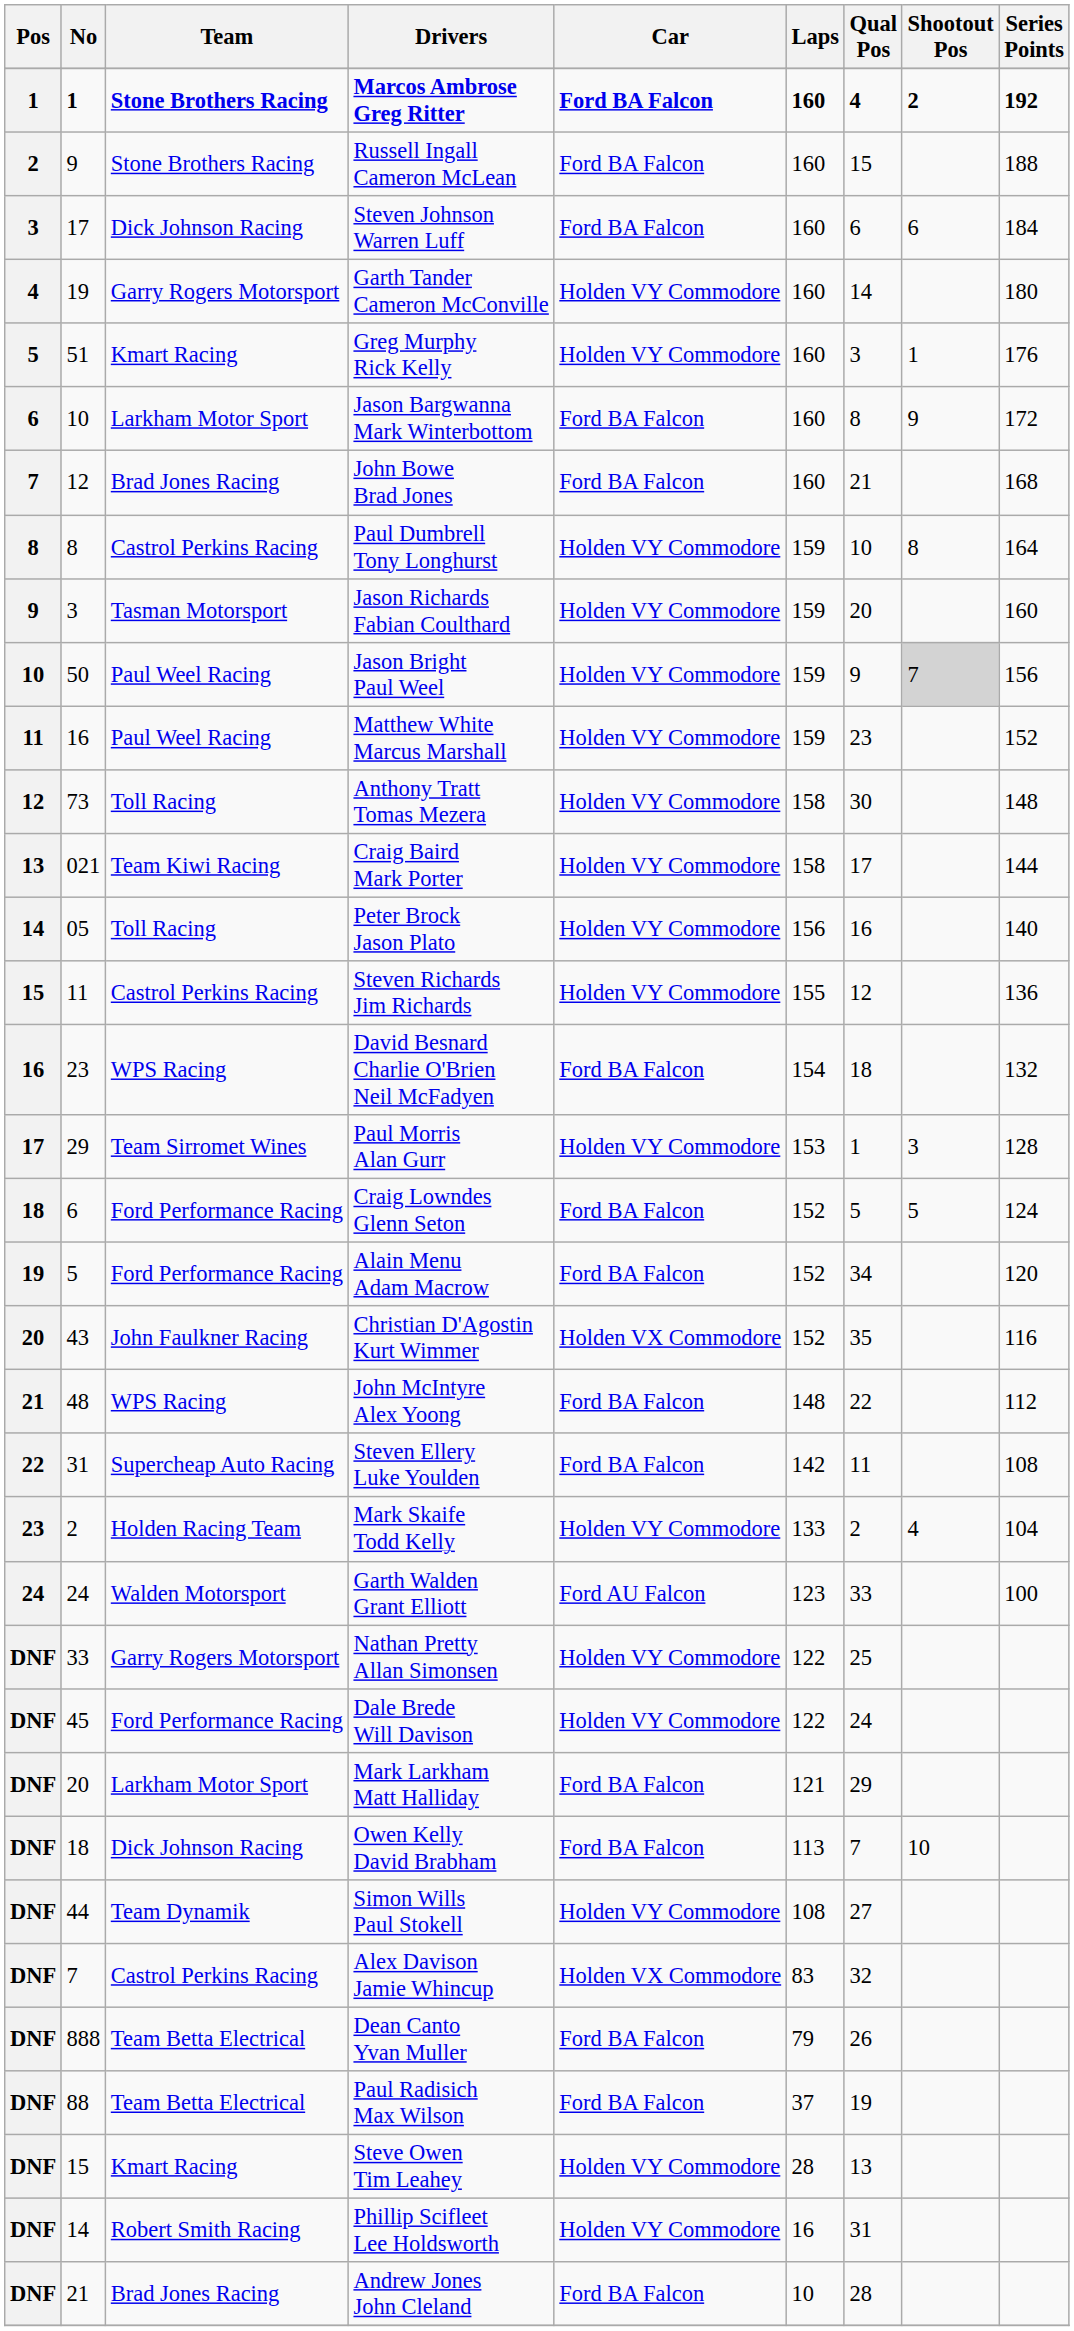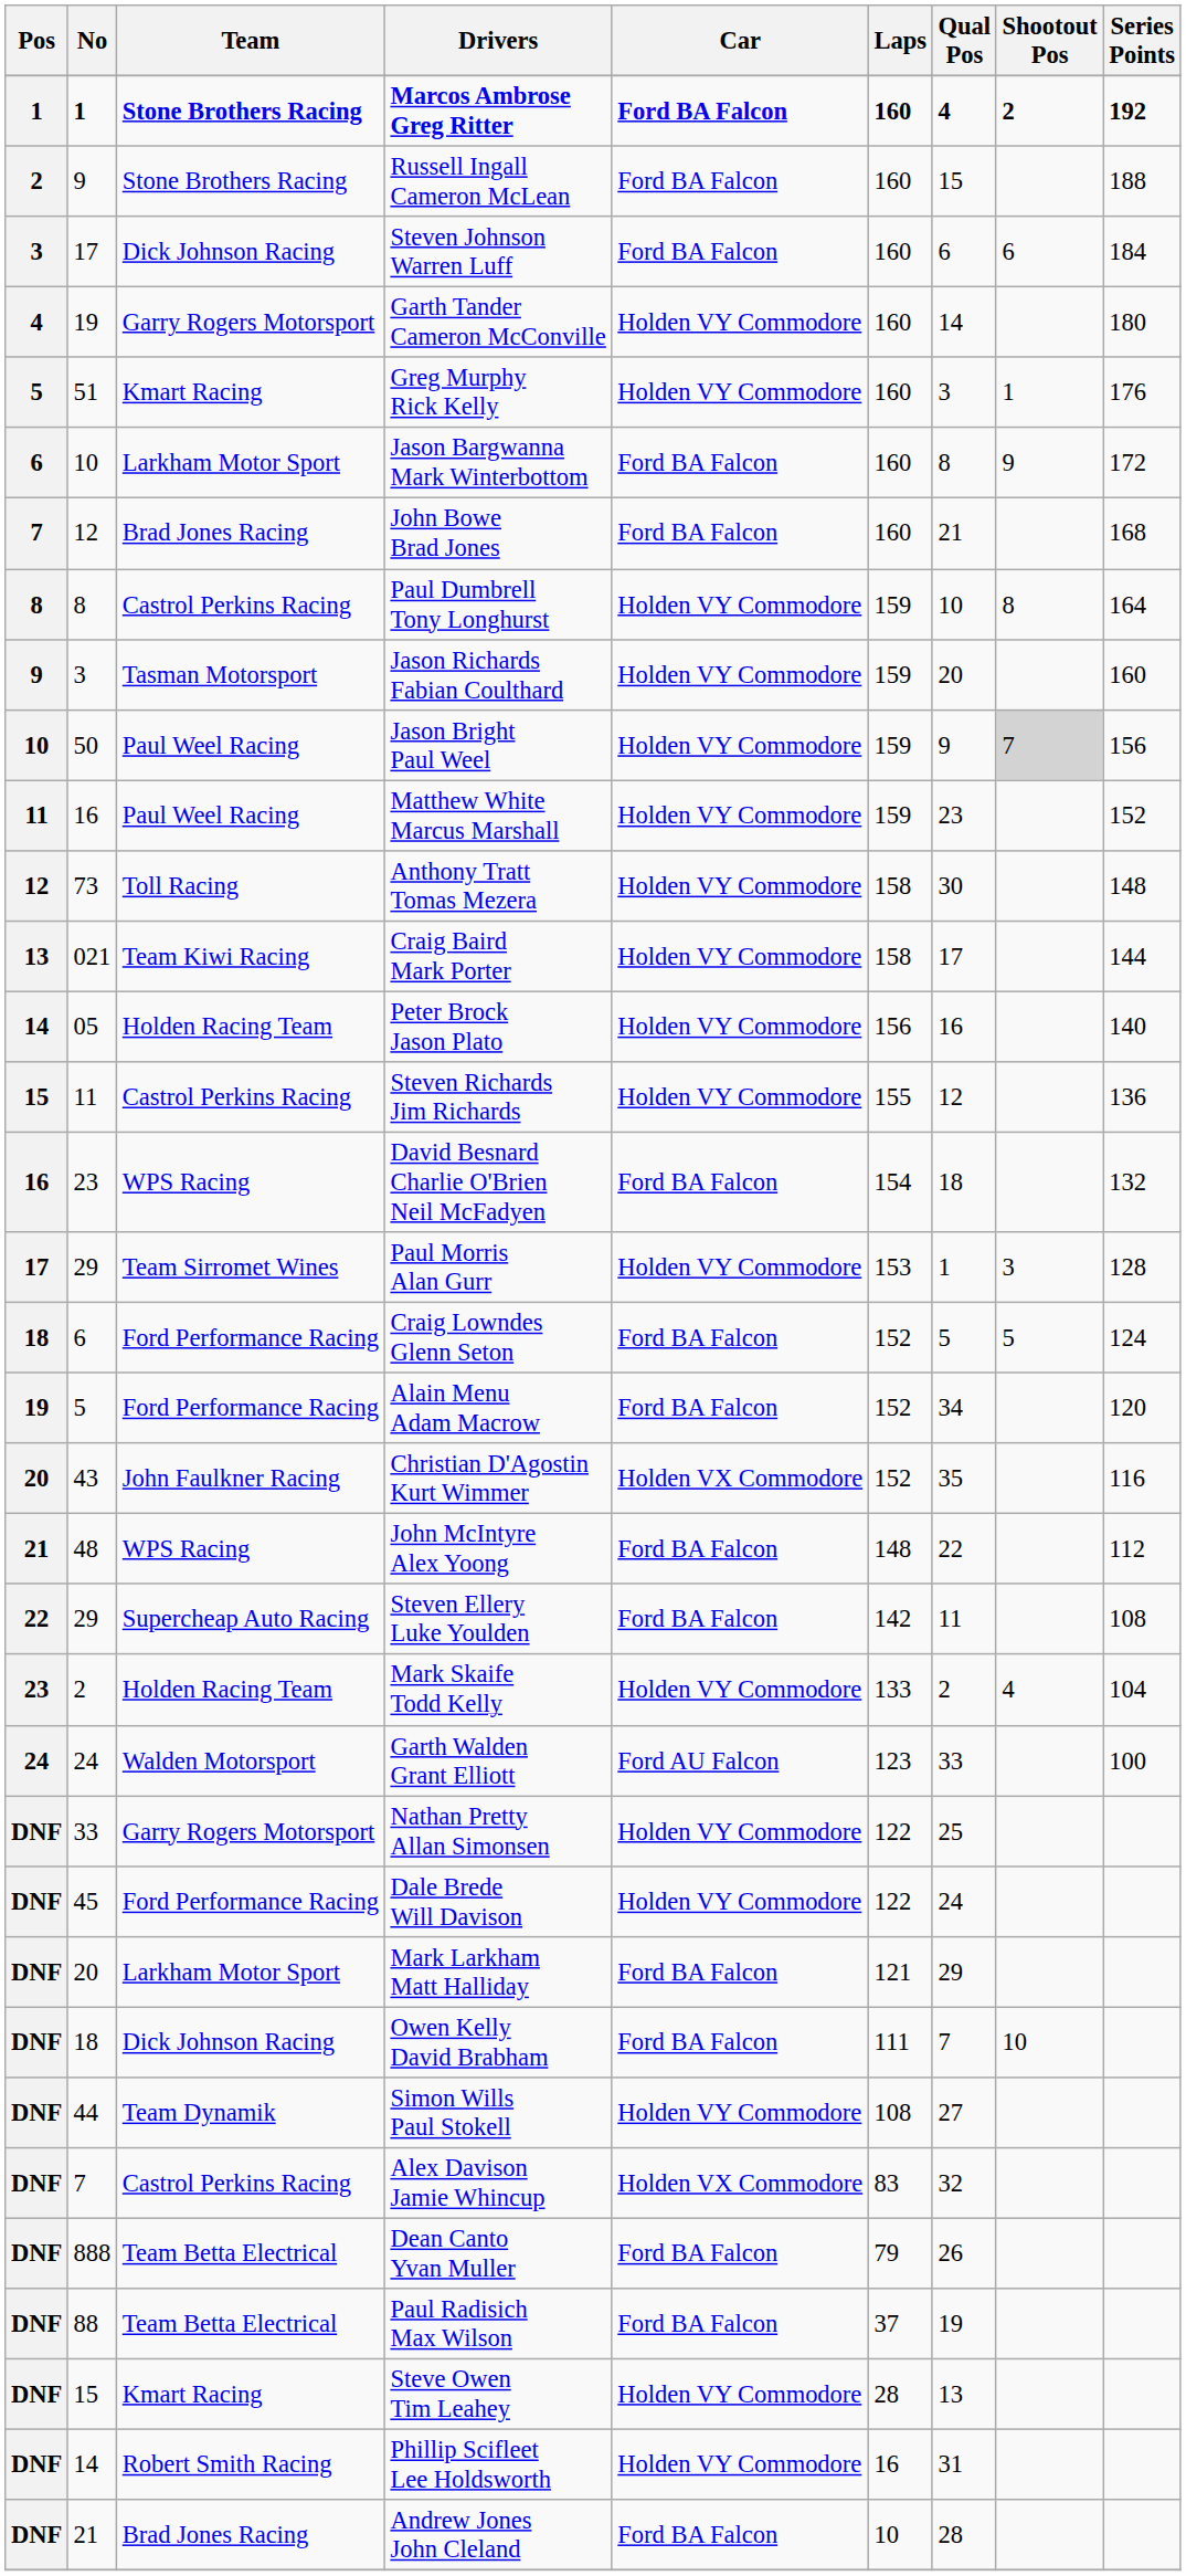 <table class="wikitable" style="font-size: 95%;">
 <tr>
 <th>Pos</th>
 <th>No</th>
 <th>Team</th>
 <th>Drivers</th>
 <th>Car</th>
 <th>Laps</th>
 <th>Qual<br>Pos</th>
 <th>Shootout<br>Pos</th>
 <th>Series<br>Points</th>
 </tr>
 <tr>
 </tr>
 <tr style="font-weight:bold">
 <th>1</th>
 <td>1</td>
 <td><a href='#'>Stone Brothers Racing</a></td>
 <td> <a href='#'>Marcos Ambrose</a><br> <a href='#'>Greg Ritter</a></td>
 <td><a href='#'>Ford BA Falcon</a></td>
 <td>160</td>
 <td>4</td>
 <td>2</td>
 <td>192</td>
 </tr>
 <tr>
 <th>2</th>
 <td>9</td>
 <td><a href='#'>Stone Brothers Racing</a></td>
 <td> <a href='#'>Russell Ingall</a><br> <a href='#'>Cameron McLean</a></td>
 <td><a href='#'>Ford BA Falcon</a></td>
 <td>160</td>
 <td>15</td>
 <td></td>
 <td>188</td>
 </tr>
 <tr>
 <th>3</th>
 <td>17</td>
 <td><a href='#'>Dick Johnson Racing</a></td>
 <td> <a href='#'>Steven Johnson</a><br> <a href='#'>Warren Luff</a></td>
 <td><a href='#'>Ford BA Falcon</a></td>
 <td>160</td>
 <td>6</td>
 <td>6</td>
 <td>184</td>
 </tr>
 <tr>
 <th>4</th>
 <td>19</td>
 <td><a href='#'>Garry Rogers Motorsport</a></td>
 <td> <a href='#'>Garth Tander</a><br> <a href='#'>Cameron McConville</a></td>
 <td><a href='#'>Holden VY Commodore</a></td>
 <td>160</td>
 <td>14</td>
 <td></td>
 <td>180</td>
 </tr>
 <tr>
 <th>5</th>
 <td>51</td>
 <td><a href='#'>Kmart Racing</a></td>
 <td> <a href='#'>Greg Murphy</a><br> <a href='#'>Rick Kelly</a></td>
 <td><a href='#'>Holden VY Commodore</a></td>
 <td>160</td>
 <td>3</td>
 <td>1</td>
 <td>176</td>
 </tr>
 <tr>
 <th>6</th>
 <td>10</td>
 <td><a href='#'>Larkham Motor Sport</a></td>
 <td> <a href='#'>Jason Bargwanna</a><br> <a href='#'>Mark Winterbottom</a></td>
 <td><a href='#'>Ford BA Falcon</a></td>
 <td>160</td>
 <td>8</td>
 <td>9</td>
 <td>172</td>
 </tr>
 <tr>
 <th>7</th>
 <td>12</td>
 <td><a href='#'>Brad Jones Racing</a></td>
 <td> <a href='#'>John Bowe</a><br> <a href='#'>Brad Jones</a></td>
 <td><a href='#'>Ford BA Falcon</a></td>
 <td>160</td>
 <td>21</td>
 <td></td>
 <td>168</td>
 </tr>
 <tr>
 <th>8</th>
 <td>8</td>
 <td><a href='#'>Castrol Perkins Racing</a></td>
 <td> <a href='#'>Paul Dumbrell</a><br> <a href='#'>Tony Longhurst</a></td>
 <td><a href='#'>Holden VY Commodore</a></td>
 <td>159</td>
 <td>10</td>
 <td>8</td>
 <td>164</td>
 </tr>
 <tr>
 <th>9</th>
 <td>3</td>
 <td><a href='#'>Tasman Motorsport</a></td>
 <td> <a href='#'>Jason Richards</a><br> <a href='#'>Fabian Coulthard</a></td>
 <td><a href='#'>Holden VY Commodore</a></td>
 <td>159</td>
 <td>20</td>
 <td></td>
 <td>160</td>
 </tr>
 <tr>
 <th>10</th>
 <td>50</td>
 <td><a href='#'>Paul Weel Racing</a></td>
 <td> <a href='#'>Jason Bright</a><br> <a href='#'>Paul Weel</a></td>
 <td><a href='#'>Holden VY Commodore</a></td>
 <td>159</td>
 <td>9</td>
 <td style="background: lightgrey;">7</td>
 <td>156</td>
 </tr>
 <tr>
 <th>11</th>
 <td>16</td>
 <td><a href='#'>Paul Weel Racing</a></td>
 <td> <a href='#'>Matthew White</a><br>  <a href='#'>Marcus Marshall</a></td>
 <td><a href='#'>Holden VY Commodore</a></td>
 <td>159</td>
 <td>23</td>
 <td></td>
 <td>152</td>
 </tr>
 <tr>
 <th>12</th>
 <td>73</td>
 <td><a href='#'>Toll Racing</a></td>
 <td> <a href='#'>Anthony Tratt</a><br> <a href='#'>Tomas Mezera</a></td>
 <td><a href='#'>Holden VY Commodore</a></td>
 <td>158</td>
 <td>30</td>
 <td></td>
 <td>148</td>
 </tr>
 <tr>
 <th>13</th>
 <td>021</td>
 <td><a href='#'>Team Kiwi Racing</a></td>
 <td> <a href='#'>Craig Baird</a><br> <a href='#'>Mark Porter</a></td>
 <td><a href='#'>Holden VY Commodore</a></td>
 <td>158</td>
 <td>17</td>
 <td></td>
 <td>144</td>
 </tr>
 <tr>
 <th>14</th>
 <td>05</td>
-<td><a href='#'>Toll Racing</a></td>
+<td><a href='#'>Holden Racing Team</a></td>
 <td> <a href='#'>Peter Brock</a><br> <a href='#'>Jason Plato</a></td>
 <td><a href='#'>Holden VY Commodore</a></td>
 <td>156</td>
 <td>16</td>
 <td></td>
 <td>140</td>
 </tr>
 <tr>
 <th>15</th>
 <td>11</td>
 <td><a href='#'>Castrol Perkins Racing</a></td>
 <td> <a href='#'>Steven Richards</a><br> <a href='#'>Jim Richards</a></td>
 <td><a href='#'>Holden VY Commodore</a></td>
 <td>155</td>
 <td>12</td>
 <td></td>
 <td>136</td>
 </tr>
 <tr>
 <th>16</th>
 <td>23</td>
 <td><a href='#'>WPS Racing</a></td>
 <td> <a href='#'>David Besnard</a><br> <a href='#'>Charlie O'Brien</a><br>  <a href='#'>Neil McFadyen</a></td>
 <td><a href='#'>Ford BA Falcon</a></td>
 <td>154</td>
 <td>18</td>
 <td></td>
 <td>132</td>
 </tr>
 <tr>
 <th>17</th>
 <td>29</td>
 <td><a href='#'>Team Sirromet Wines</a></td>
 <td> <a href='#'>Paul Morris</a><br> <a href='#'>Alan Gurr</a></td>
 <td><a href='#'>Holden VY Commodore</a></td>
 <td>153</td>
 <td>1</td>
 <td>3</td>
 <td>128</td>
 </tr>
 <tr>
 <th>18</th>
 <td>6</td>
 <td><a href='#'>Ford Performance Racing</a></td>
 <td> <a href='#'>Craig Lowndes</a><br> <a href='#'>Glenn Seton</a></td>
 <td><a href='#'>Ford BA Falcon</a></td>
 <td>152</td>
 <td>5</td>
 <td>5</td>
 <td>124</td>
 </tr>
 <tr>
 <th>19</th>
 <td>5</td>
 <td><a href='#'>Ford Performance Racing</a></td>
 <td> <a href='#'>Alain Menu</a><br> <a href='#'>Adam Macrow</a></td>
 <td><a href='#'>Ford BA Falcon</a></td>
 <td>152</td>
 <td>34</td>
 <td></td>
 <td>120</td>
 </tr>
 <tr>
 <th>20</th>
 <td>43</td>
 <td><a href='#'>John Faulkner Racing</a></td>
 <td> <a href='#'>Christian D'Agostin</a><br> <a href='#'>Kurt Wimmer</a></td>
 <td><a href='#'>Holden VX Commodore</a></td>
 <td>152</td>
 <td>35</td>
 <td></td>
 <td>116</td>
 </tr>
 <tr>
 <th>21</th>
 <td>48</td>
 <td><a href='#'>WPS Racing</a></td>
 <td> <a href='#'>John McIntyre</a><br> <a href='#'>Alex Yoong</a></td>
 <td><a href='#'>Ford BA Falcon</a></td>
 <td>148</td>
 <td>22</td>
 <td></td>
 <td>112</td>
 </tr>
 <tr>
 <th>22</th>
-<td>31</td>
+<td>29</td>
 <td><a href='#'>Supercheap Auto Racing</a></td>
 <td> <a href='#'>Steven Ellery</a><br> <a href='#'>Luke Youlden</a></td>
 <td><a href='#'>Ford BA Falcon</a></td>
 <td>142</td>
 <td>11</td>
 <td></td>
 <td>108</td>
 </tr>
 <tr>
 <th>23</th>
 <td>2</td>
 <td><a href='#'>Holden Racing Team</a></td>
 <td> <a href='#'>Mark Skaife</a><br> <a href='#'>Todd Kelly</a></td>
 <td><a href='#'>Holden VY Commodore</a></td>
 <td>133</td>
 <td>2</td>
 <td>4</td>
 <td>104</td>
 </tr>
 <tr>
 <th>24</th>
 <td>24</td>
 <td><a href='#'>Walden Motorsport</a></td>
 <td> <a href='#'>Garth Walden</a><br> <a href='#'>Grant Elliott</a></td>
 <td><a href='#'>Ford AU Falcon</a></td>
 <td>123</td>
 <td>33</td>
 <td></td>
 <td>100</td>
 </tr>
 <tr>
 <th>DNF</th>
 <td>33</td>
 <td><a href='#'>Garry Rogers Motorsport</a></td>
 <td> <a href='#'>Nathan Pretty</a><br> <a href='#'>Allan Simonsen</a></td>
 <td><a href='#'>Holden VY Commodore</a></td>
 <td>122</td>
 <td>25</td>
 <td></td>
 <td></td>
 </tr>
 <tr>
 <th>DNF</th>
 <td>45</td>
 <td><a href='#'>Ford Performance Racing</a></td>
 <td> <a href='#'>Dale Brede</a><br> <a href='#'>Will Davison</a></td>
 <td><a href='#'>Holden VY Commodore</a></td>
 <td>122</td>
 <td>24</td>
 <td></td>
 <td></td>
 </tr>
 <tr>
 <th>DNF</th>
 <td>20</td>
 <td><a href='#'>Larkham Motor Sport</a></td>
 <td> <a href='#'>Mark Larkham</a><br> <a href='#'>Matt Halliday</a></td>
 <td><a href='#'>Ford BA Falcon</a></td>
 <td>121</td>
 <td>29</td>
 <td></td>
 <td></td>
 </tr>
 <tr>
 <th>DNF</th>
 <td>18</td>
 <td><a href='#'>Dick Johnson Racing</a></td>
 <td> <a href='#'>Owen Kelly</a><br> <a href='#'>David Brabham</a></td>
 <td><a href='#'>Ford BA Falcon</a></td>
-<td>113</td>
+<td>111</td>
 <td>7</td>
 <td>10</td>
 <td></td>
 </tr>
 <tr>
 <th>DNF</th>
 <td>44</td>
 <td><a href='#'>Team Dynamik</a></td>
 <td> <a href='#'>Simon Wills</a><br> <a href='#'>Paul Stokell</a></td>
 <td><a href='#'>Holden VY Commodore</a></td>
 <td>108</td>
 <td>27</td>
 <td></td>
 <td></td>
 </tr>
 <tr>
 <th>DNF</th>
 <td>7</td>
 <td><a href='#'>Castrol Perkins Racing</a></td>
 <td> <a href='#'>Alex Davison</a><br> <a href='#'>Jamie Whincup</a></td>
 <td><a href='#'>Holden VX Commodore</a></td>
 <td>83</td>
 <td>32</td>
 <td></td>
 <td></td>
 </tr>
 <tr>
 <th>DNF</th>
 <td>888</td>
 <td><a href='#'>Team Betta Electrical</a></td>
 <td> <a href='#'>Dean Canto</a><br> <a href='#'>Yvan Muller</a></td>
 <td><a href='#'>Ford BA Falcon</a></td>
 <td>79</td>
 <td>26</td>
 <td></td>
 <td></td>
 </tr>
 <tr>
 <th>DNF</th>
 <td>88</td>
 <td><a href='#'>Team Betta Electrical</a></td>
 <td> <a href='#'>Paul Radisich</a><br> <a href='#'>Max Wilson</a></td>
 <td><a href='#'>Ford BA Falcon</a></td>
 <td>37</td>
 <td>19</td>
 <td></td>
 <td></td>
 </tr>
 <tr>
 <th>DNF</th>
 <td>15</td>
 <td><a href='#'>Kmart Racing</a></td>
 <td> <a href='#'>Steve Owen</a><br> <a href='#'>Tim Leahey</a></td>
 <td><a href='#'>Holden VY Commodore</a></td>
 <td>28</td>
 <td>13</td>
 <td></td>
 <td></td>
 </tr>
 <tr>
 <th>DNF</th>
 <td>14</td>
 <td><a href='#'>Robert Smith Racing</a></td>
 <td> <a href='#'>Phillip Scifleet</a><br> <a href='#'>Lee Holdsworth</a></td>
 <td><a href='#'>Holden VY Commodore</a></td>
 <td>16</td>
 <td>31</td>
 <td></td>
 <td></td>
 </tr>
 <tr>
 <th>DNF</th>
 <td>21</td>
 <td><a href='#'>Brad Jones Racing</a></td>
 <td> <a href='#'>Andrew Jones</a><br> <a href='#'>John Cleland</a></td>
 <td><a href='#'>Ford BA Falcon</a></td>
 <td>10</td>
 <td>28</td>
 <td></td>
 <td></td>
 </tr>
 <tr>
 </tr>
 </table>
